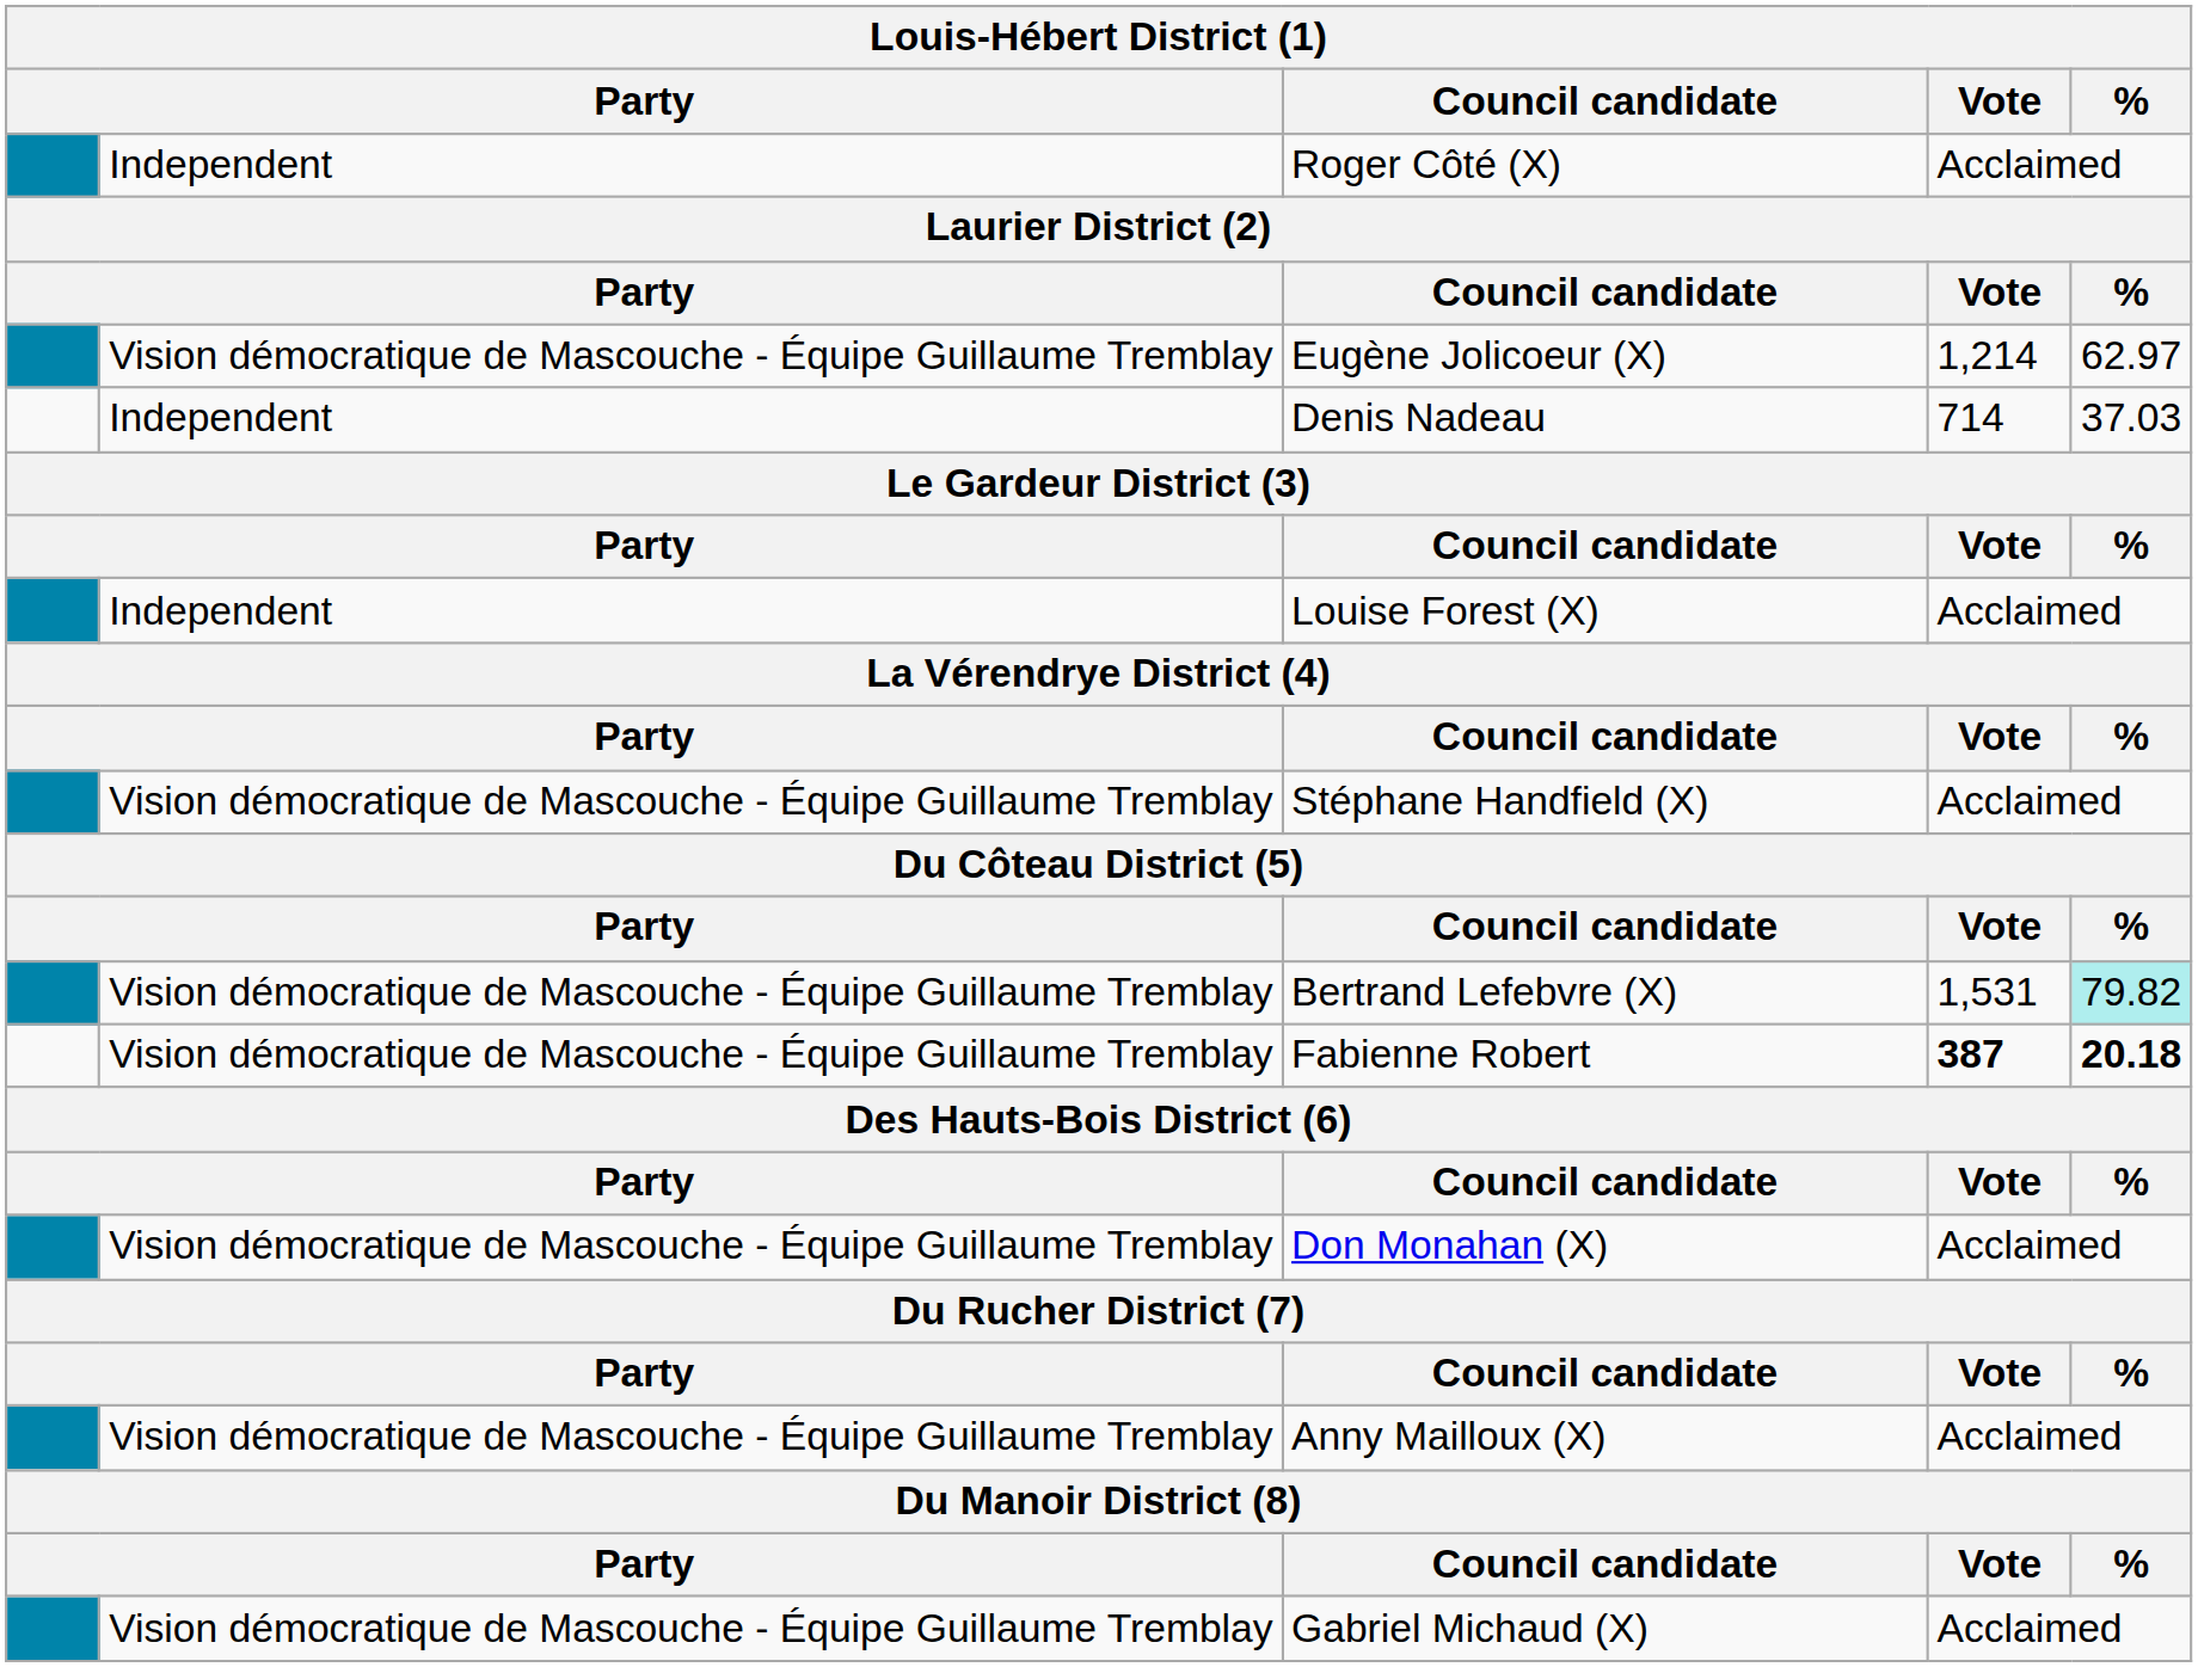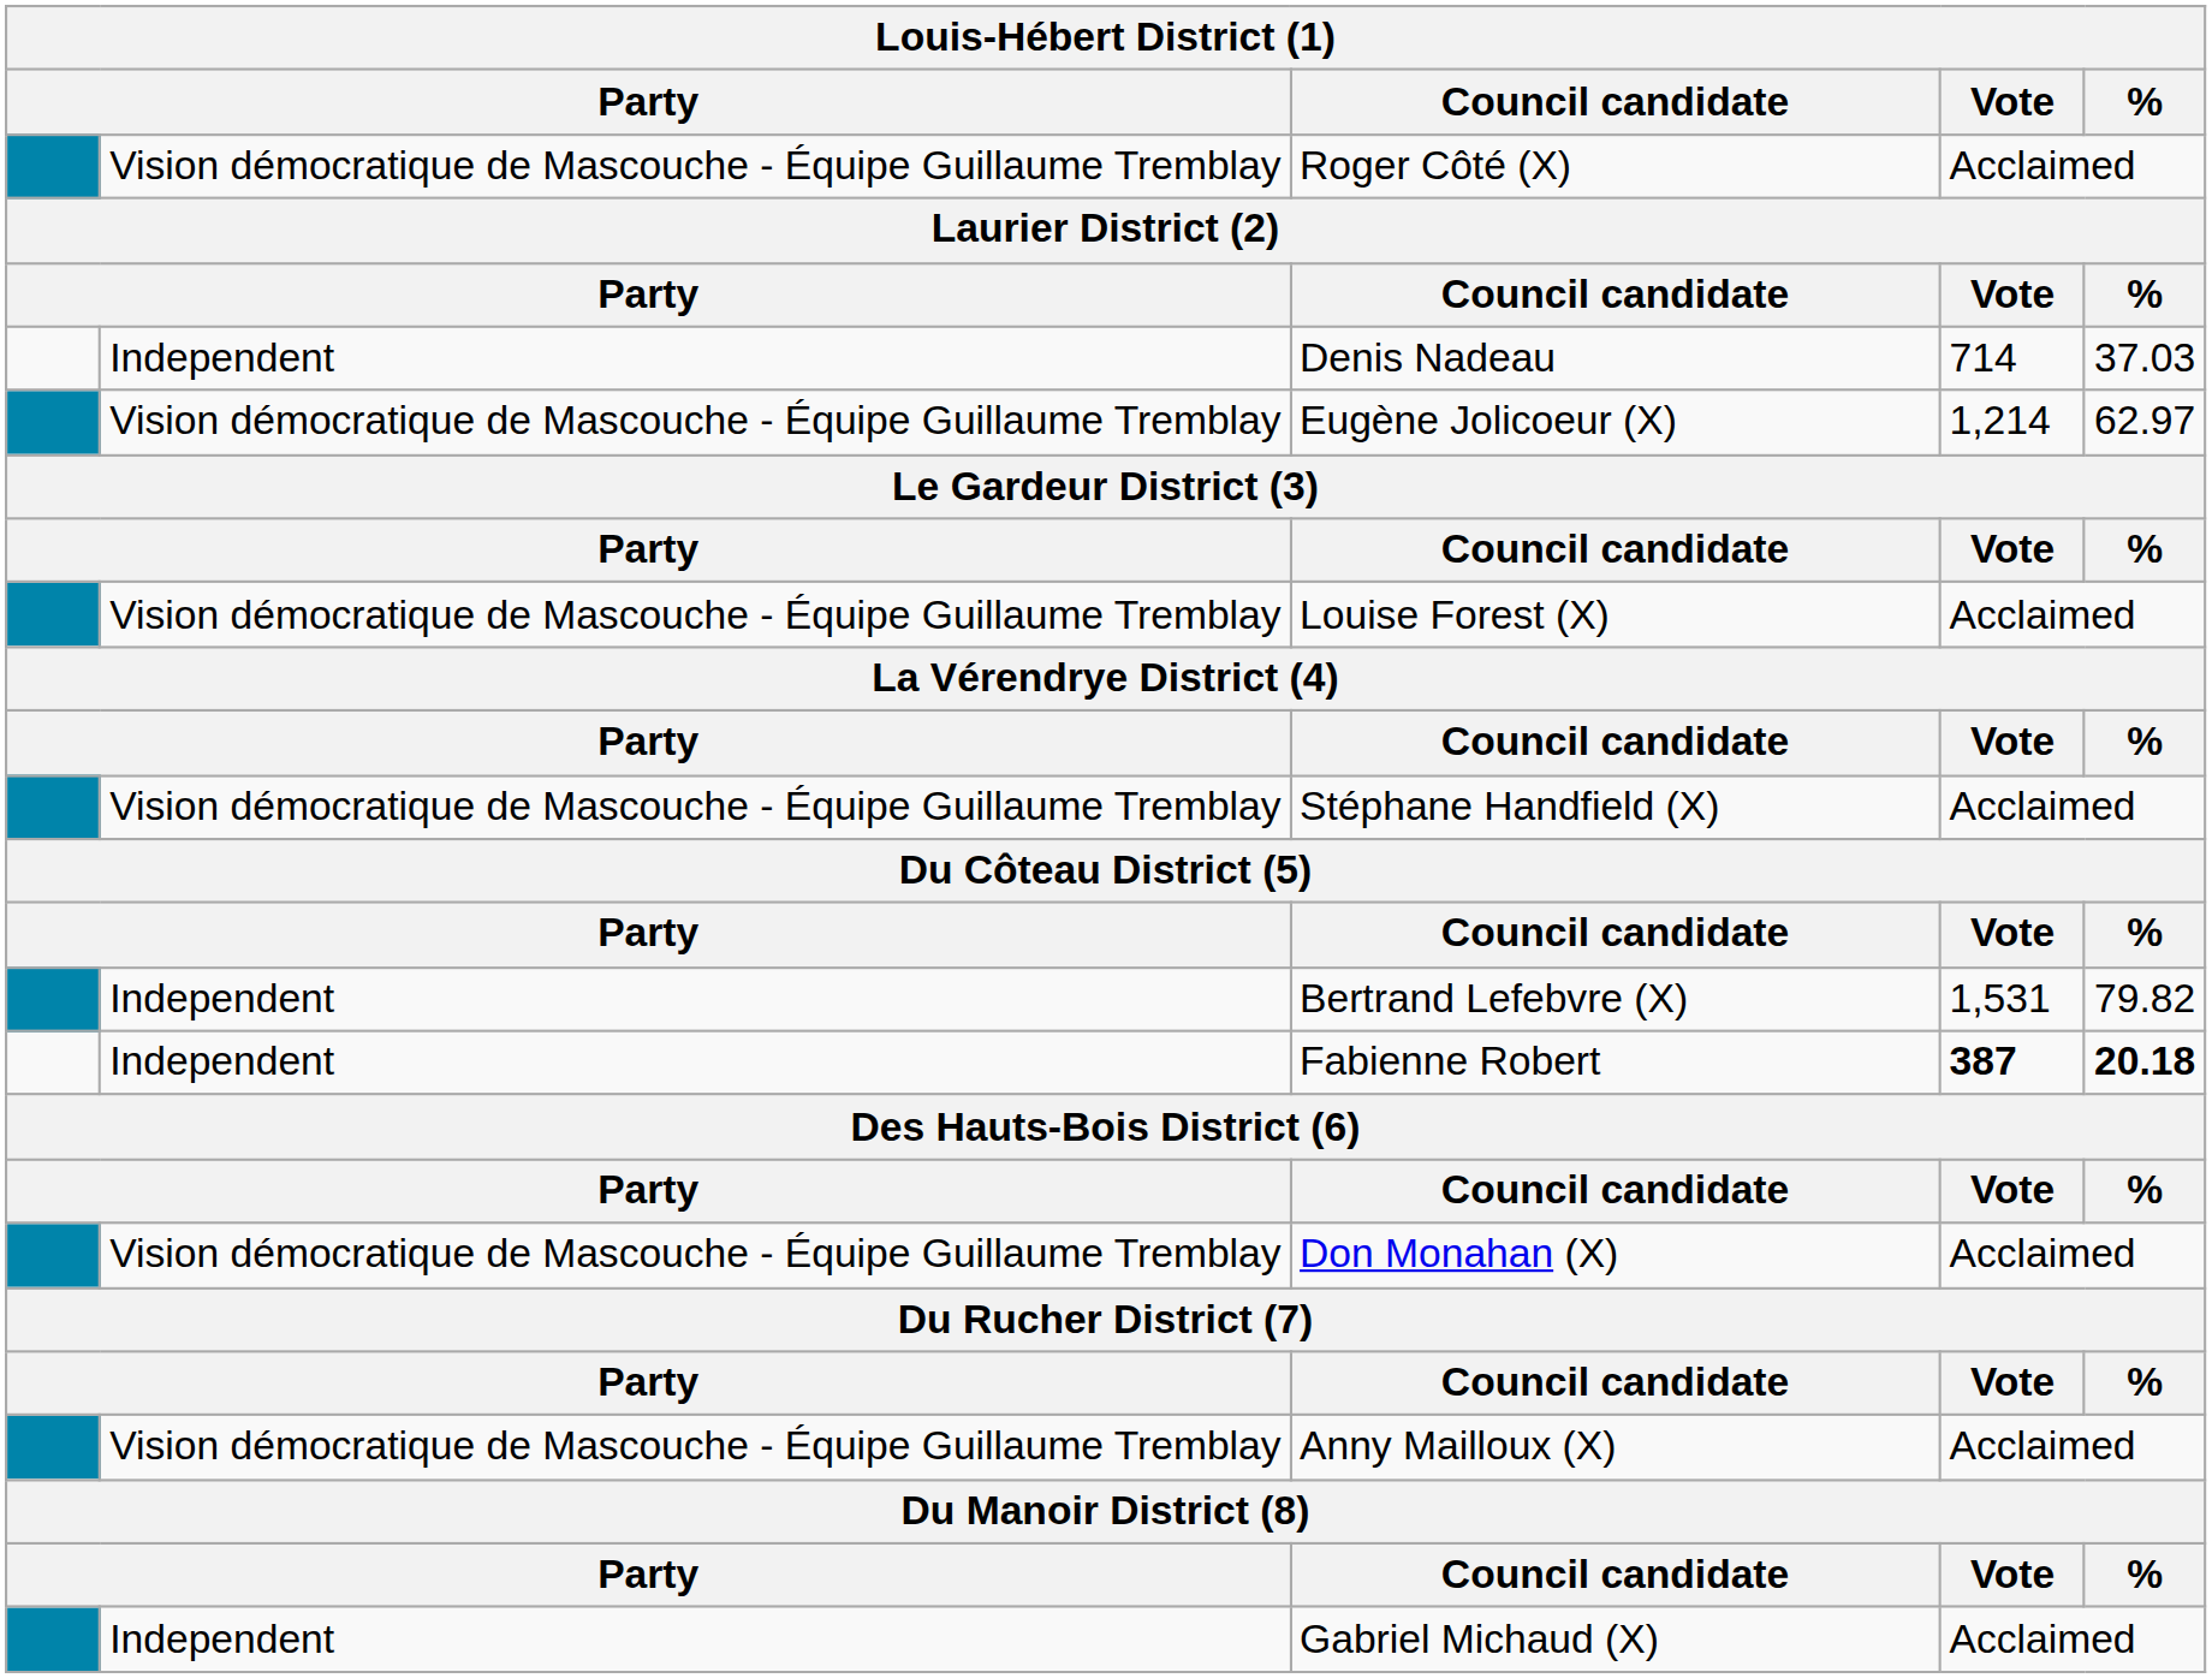 <table class="wikitable">
 <tr>
 <th colspan="5">Louis-Hébert District (1)</th>
 </tr>
 <tr>
 <th bgcolor="#DDDDFF" width="230px" colspan="2">Party</th>
 <th bgcolor="#DDDDFF" width="250px">Council candidate</th>
 <th bgcolor="#DDDDFF" width="50px">Vote</th>
 <th bgcolor="#DDDDFF" width="30px">%</th>
 </tr>
 <tr>
 <td bgcolor=#0084AA width="30px"> </td>
-<td>Independent</td>
+<td>Vision démocratique de Mascouche - Équipe Guillaume Tremblay</td>
 <td>Roger Côté (X)</td>
 <td colspan="2">Acclaimed</td>
 </tr>
 <tr>
 <th colspan="5">Laurier District (2)</th>
 </tr>
 <tr>
 <th bgcolor="#DDDDFF" width="230px" colspan="2">Party</th>
 <th bgcolor="#DDDDFF" width="250px">Council candidate</th>
 <th bgcolor="#DDDDFF" width="50px">Vote</th>
 <th bgcolor="#DDDDFF" width="30px">%</th>
 </tr>
 <tr>
+<td> </td>
+<td>Independent</td>
+<td>Denis Nadeau</td>
+<td>714</td>
+<td>37.03</td>
+</tr>
+<tr>
 <td bgcolor=#0084AA width="30px"> </td>
 <td>Vision démocratique de Mascouche - Équipe Guillaume Tremblay</td>
 <td>Eugène Jolicoeur (X)</td>
 <td>1,214</td>
 <td>62.97</td>
-</tr>
-<tr>
-<td> </td>
-<td>Independent</td>
-<td>Denis Nadeau</td>
-<td>714</td>
-<td>37.03</td>
 </tr>
 <tr>
 <th colspan="5">Le Gardeur District (3)</th>
 </tr>
 <tr>
 <th bgcolor="#DDDDFF" width="230px" colspan="2">Party</th>
 <th bgcolor="#DDDDFF" width="250px">Council candidate</th>
 <th bgcolor="#DDDDFF" width="50px">Vote</th>
 <th bgcolor="#DDDDFF" width="30px">%</th>
 </tr>
 <tr>
 <td bgcolor=#0084AA width="30px"> </td>
-<td>Independent</td>
+<td>Vision démocratique de Mascouche - Équipe Guillaume Tremblay</td>
 <td>Louise Forest (X)</td>
 <td colspan="2">Acclaimed</td>
 </tr>
 <tr>
 <th colspan="5">La Vérendrye District (4)</th>
 </tr>
 <tr>
 <th bgcolor="#DDDDFF" width="230px" colspan="2">Party</th>
 <th bgcolor="#DDDDFF" width="250px">Council candidate</th>
 <th bgcolor="#DDDDFF" width="50px">Vote</th>
 <th bgcolor="#DDDDFF" width="30px">%</th>
 </tr>
 <tr>
 <td bgcolor=#0084AA width="30px"> </td>
 <td>Vision démocratique de Mascouche - Équipe Guillaume Tremblay</td>
 <td>Stéphane Handfield (X)</td>
 <td colspan="2">Acclaimed</td>
 </tr>
 <tr>
 <th colspan="5">Du Côteau District (5)</th>
 </tr>
 <tr>
 <th bgcolor="#DDDDFF" width="230px" colspan="2">Party</th>
 <th bgcolor="#DDDDFF" width="250px">Council candidate</th>
 <th bgcolor="#DDDDFF" width="50px">Vote</th>
 <th bgcolor="#DDDDFF" width="30px">%</th>
 </tr>
 <tr>
 <td bgcolor=#0084AA width="30px"> </td>
-<td>Vision démocratique de Mascouche - Équipe Guillaume Tremblay</td>
+<td>Independent</td>
 <td>Bertrand Lefebvre (X)</td>
 <td>1,531</td>
-<td style="background: paleturquoise;">79.82</td>
+<td>79.82</td>
 </tr>
 <tr>
 <td> </td>
-<td>Vision démocratique de Mascouche - Équipe Guillaume Tremblay</td>
+<td>Independent</td>
 <td>Fabienne Robert</td>
 <td><strong>387</strong></td>
 <td><strong>20.18</strong></td>
 </tr>
 <tr>
 <th colspan="5">Des Hauts-Bois District (6)</th>
 </tr>
 <tr>
 <th bgcolor="#DDDDFF" width="230px" colspan="2">Party</th>
 <th bgcolor="#DDDDFF" width="250px">Council candidate</th>
 <th bgcolor="#DDDDFF" width="50px">Vote</th>
 <th bgcolor="#DDDDFF" width="30px">%</th>
 </tr>
 <tr>
 <td bgcolor=#0084AA width="30px"> </td>
 <td>Vision démocratique de Mascouche - Équipe Guillaume Tremblay</td>
 <td><a href='#'>Don Monahan</a> (X)</td>
 <td colspan="2">Acclaimed</td>
 </tr>
 <tr>
 <th colspan="5">Du Rucher District (7)</th>
 </tr>
 <tr>
 <th bgcolor="#DDDDFF" width="230px" colspan="2">Party</th>
 <th bgcolor="#DDDDFF" width="250px">Council candidate</th>
 <th bgcolor="#DDDDFF" width="50px">Vote</th>
 <th bgcolor="#DDDDFF" width="30px">%</th>
 </tr>
 <tr>
 <td bgcolor=#0084AA width="30px"> </td>
 <td>Vision démocratique de Mascouche - Équipe Guillaume Tremblay</td>
 <td>Anny Mailloux (X)</td>
 <td colspan="2">Acclaimed</td>
 </tr>
 <tr>
 <th colspan="5">Du Manoir District (8)</th>
 </tr>
 <tr>
 <th bgcolor="#DDDDFF" width="230px" colspan="2">Party</th>
 <th bgcolor="#DDDDFF" width="250px">Council candidate</th>
 <th bgcolor="#DDDDFF" width="50px">Vote</th>
 <th bgcolor="#DDDDFF" width="30px">%</th>
 </tr>
 <tr>
 <td bgcolor=#0084AA width="30px"> </td>
-<td>Vision démocratique de Mascouche - Équipe Guillaume Tremblay</td>
+<td>Independent</td>
 <td>Gabriel Michaud (X)</td>
 <td colspan="2">Acclaimed</td>
 </tr>
 </table>
